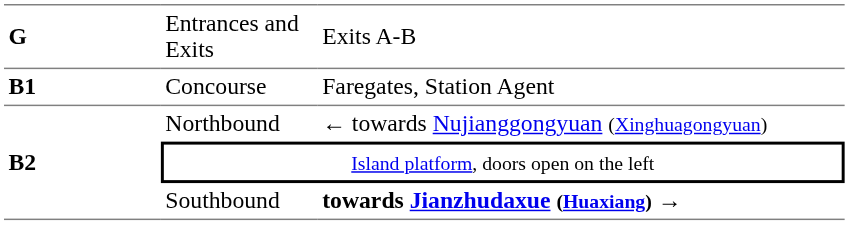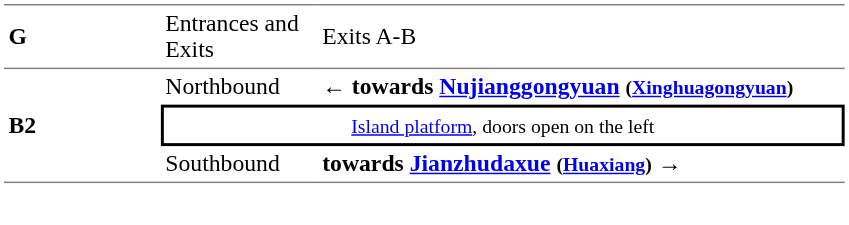 <table cellspacing=0 cellpadding=3>
 <tr>
 <td style="border-top:solid 1px gray;border-bottom:solid 1px gray;" width=100><strong>G</strong></td>
 <td style="border-top:solid 1px gray;border-bottom:solid 1px gray;" width=100>Entrances and Exits</td>
 <td style="border-top:solid 1px gray;border-bottom:solid 1px gray;" width=350>Exits A-B</td>
 </tr>
 <tr>
-<td style="border-bottom:solid 1px gray;"><strong>B1</strong></td>
-<td style="border-bottom:solid 1px gray;">Concourse</td>
-<td style="border-bottom:solid 1px gray;">Faregates, Station Agent</td>
-</tr>
-<tr>
 <td style="border-bottom:solid 1px gray;" rowspan=3><strong>B2</strong></td>
 <td>Northbound</td>
-<td>←  towards <a href='#'>Nujianggongyuan</a> <small>(<a href='#'>Xinghuagongyuan</a>)</small></td>
+<td><strong>←  towards <a href='#'>Nujianggongyuan</a> <small>(<a href='#'>Xinghuagongyuan</a>)</small></strong></td>
 </tr>
 <tr>
 <td style="border-right:solid 2px black;border-left:solid 2px black;border-top:solid 2px black;border-bottom:solid 2px black;text-align:center;" colspan=2><small><a href='#'>Island platform</a>, doors open on the left</small></td>
 </tr>
 <tr>
 <td style="border-bottom:solid 1px gray;">Southbound</td>
 <td style="border-bottom:solid 1px gray;"><strong>  towards <a href='#'>Jianzhudaxue</a> <small>(<a href='#'>Huaxiang</a>)</small> →</strong></td>
 </tr>
 </table>
